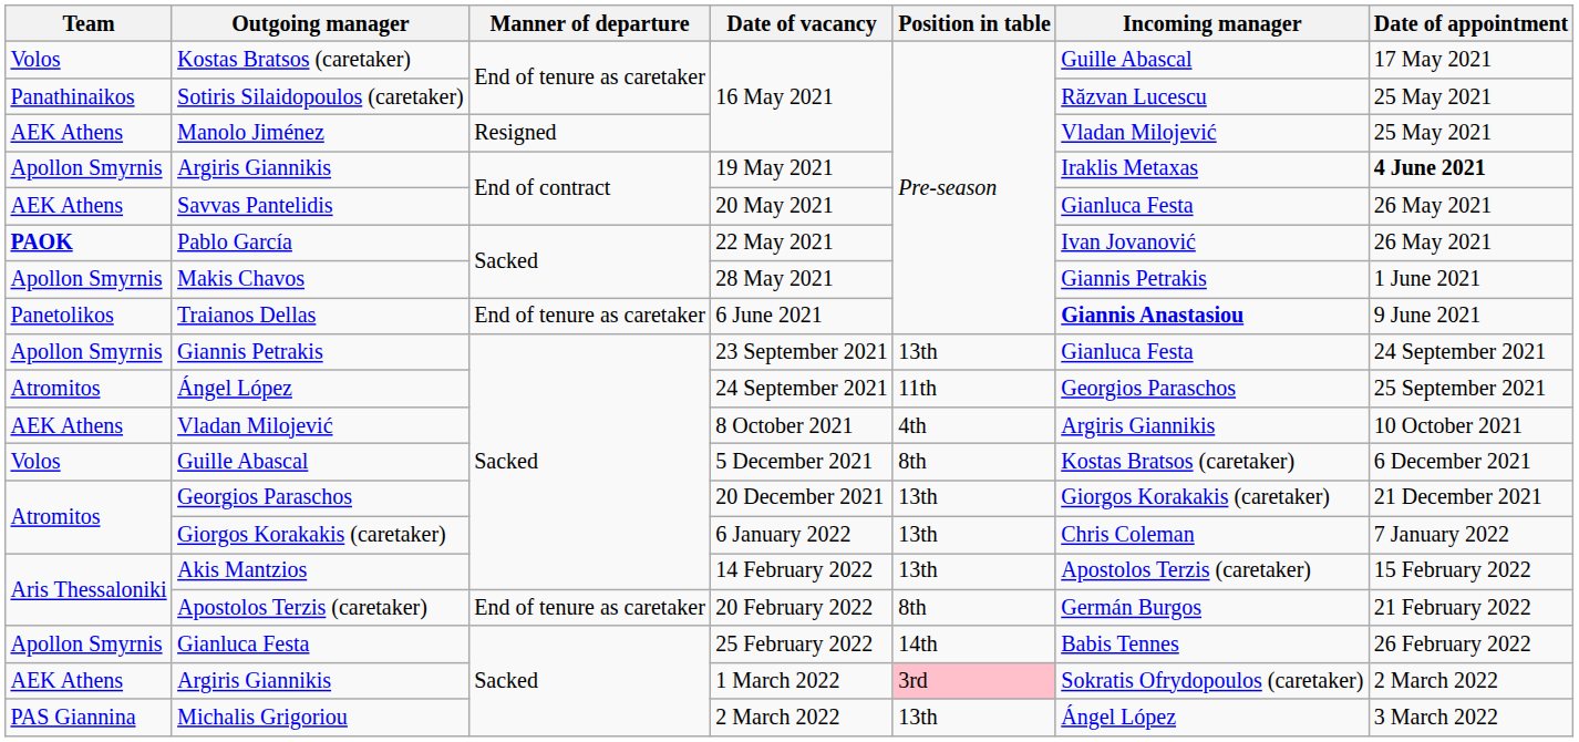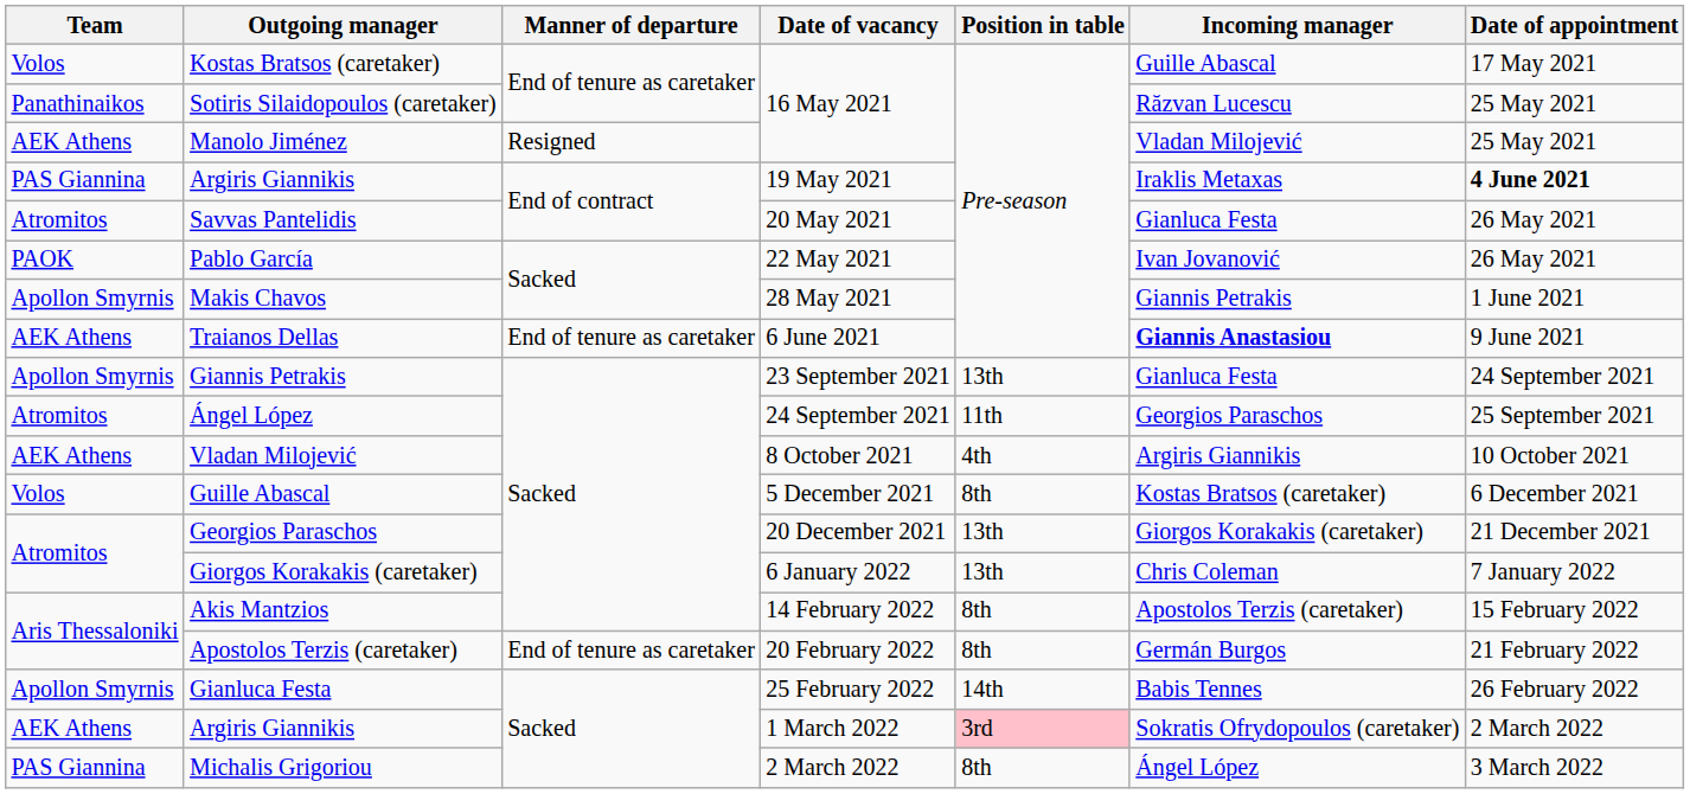 <table class="wikitable sortable"style="font-size: 85%">
 <tr>
 <th>Team</th>
 <th>Outgoing manager</th>
 <th>Manner of departure</th>
 <th>Date of vacancy</th>
 <th>Position in table</th>
 <th>Incoming manager</th>
 <th>Date of appointment</th>
 </tr>
 <tr>
 <td><a href='#'>Volos</a></td>
 <td> <a href='#'>Kostas Bratsos</a> (caretaker)</td>
 <td rowspan="2">End of tenure as caretaker</td>
 <td rowspan="3">16 May 2021</td>
 <td rowspan="8"><em>Pre-season</em></td>
 <td> <a href='#'>Guille Abascal</a></td>
 <td>17 May 2021</td>
 </tr>
 <tr>
 <td><a href='#'>Panathinaikos</a></td>
 <td> <a href='#'>Sotiris Silaidopoulos</a> (caretaker)</td>
 <td> <a href='#'>Răzvan Lucescu</a></td>
 <td>25 May 2021</td>
 </tr>
 <tr>
 <td><a href='#'>AEK Athens</a></td>
 <td> <a href='#'>Manolo Jiménez</a></td>
 <td>Resigned</td>
 <td> <a href='#'>Vladan Milojević</a></td>
 <td>25 May 2021</td>
 </tr>
 <tr>
-<td><a href='#'>Apollon Smyrnis</a></td>
+<td><a href='#'>PAS Giannina</a></td>
 <td> <a href='#'>Argiris Giannikis</a></td>
 <td rowspan="2">End of contract</td>
 <td>19 May 2021</td>
 <td> <a href='#'>Iraklis Metaxas</a></td>
 <td><strong>4 June 2021</strong></td>
 </tr>
 <tr>
-<td><a href='#'>AEK Athens</a></td>
+<td><a href='#'>Atromitos</a></td>
 <td> <a href='#'>Savvas Pantelidis</a></td>
 <td>20 Μay 2021</td>
 <td> <a href='#'>Gianluca Festa</a></td>
 <td>26 May 2021</td>
 </tr>
 <tr>
-<td><strong><a href='#'>PAOK</a></strong></td>
+<td><a href='#'>PAOK</a></td>
 <td> <a href='#'>Pablo García</a></td>
 <td rowspan="2">Sacked</td>
 <td>22 May 2021</td>
 <td> <a href='#'>Ivan Jovanović</a></td>
 <td>26 May 2021</td>
 </tr>
 <tr>
 <td><a href='#'>Apollon Smyrnis</a></td>
 <td> <a href='#'>Makis Chavos</a></td>
 <td>28 May 2021</td>
 <td> <a href='#'>Giannis Petrakis</a></td>
 <td>1 June 2021</td>
 </tr>
 <tr>
-<td><a href='#'>Panetolikos</a></td>
+<td><a href='#'>AEK Athens</a></td>
 <td> <a href='#'>Traianos Dellas</a></td>
 <td>End of tenure as caretaker</td>
 <td>6 June 2021</td>
 <td><strong> <a href='#'>Giannis Anastasiou</a></strong></td>
 <td>9 June 2021</td>
 </tr>
 <tr>
 <td><a href='#'>Apollon Smyrnis</a></td>
 <td> <a href='#'>Giannis Petrakis</a></td>
 <td rowspan="7">Sacked</td>
 <td>23 September 2021</td>
 <td>13th</td>
 <td> <a href='#'>Gianluca Festa</a></td>
 <td>24 September 2021</td>
 </tr>
 <tr>
 <td><a href='#'>Atromitos</a></td>
 <td> <a href='#'>Ángel López</a></td>
 <td>24 September 2021</td>
 <td>11th</td>
 <td> <a href='#'>Georgios Paraschos</a></td>
 <td>25 September 2021</td>
 </tr>
 <tr>
 <td><a href='#'>AEK Athens</a></td>
 <td> <a href='#'>Vladan Milojević</a></td>
 <td>8 October 2021</td>
 <td>4th</td>
 <td> <a href='#'>Argiris Giannikis</a></td>
 <td>10 October 2021</td>
 </tr>
 <tr>
 <td><a href='#'>Volos</a></td>
 <td> <a href='#'>Guille Abascal</a></td>
 <td>5 December 2021</td>
 <td>8th</td>
 <td> <a href='#'>Kostas Bratsos</a> (caretaker)</td>
 <td>6 December 2021</td>
 </tr>
 <tr>
 <td rowspan="2"><a href='#'>Atromitos</a></td>
 <td> <a href='#'>Georgios Paraschos</a></td>
 <td>20 December 2021</td>
 <td>13th</td>
 <td> <a href='#'>Giorgos Korakakis</a> (caretaker)</td>
 <td>21 December 2021</td>
 </tr>
 <tr>
 <td> <a href='#'>Giorgos Korakakis</a> (caretaker)</td>
 <td>6 January 2022</td>
 <td>13th</td>
 <td> <a href='#'>Chris Coleman</a></td>
 <td>7 January 2022</td>
 </tr>
 <tr>
 <td rowspan="2"><a href='#'>Aris Thessaloniki</a></td>
 <td> <a href='#'>Akis Mantzios</a></td>
 <td>14 February 2022</td>
-<td>13th</td>
+<td>8th</td>
 <td> <a href='#'>Apostolos Terzis</a> (caretaker)</td>
 <td>15 February 2022</td>
 </tr>
 <tr>
 <td> <a href='#'>Apostolos Terzis</a> (caretaker)</td>
 <td>End of tenure as caretaker</td>
 <td>20 February 2022</td>
 <td>8th</td>
 <td> <a href='#'>Germán Burgos</a></td>
 <td>21 February 2022</td>
 </tr>
 <tr>
 <td><a href='#'>Apollon Smyrnis</a></td>
 <td> <a href='#'>Gianluca Festa</a></td>
 <td rowspan="3">Sacked</td>
 <td>25 February 2022</td>
 <td>14th</td>
 <td> <a href='#'>Babis Tennes</a></td>
 <td>26 February 2022</td>
 </tr>
 <tr>
 <td><a href='#'>AEK Athens</a></td>
 <td> <a href='#'>Argiris Giannikis</a></td>
 <td>1 Μarch 2022</td>
 <td style="background: pink;">3rd</td>
 <td> <a href='#'>Sokratis Ofrydopoulos</a> (caretaker)</td>
 <td>2 March 2022</td>
 </tr>
 <tr>
 <td><a href='#'>PAS Giannina</a></td>
 <td> <a href='#'>Michalis Grigoriou</a></td>
 <td>2 March 2022</td>
-<td>13th</td>
+<td>8th</td>
 <td> <a href='#'>Ángel López</a></td>
 <td>3 March 2022</td>
 </tr>
 </table>
